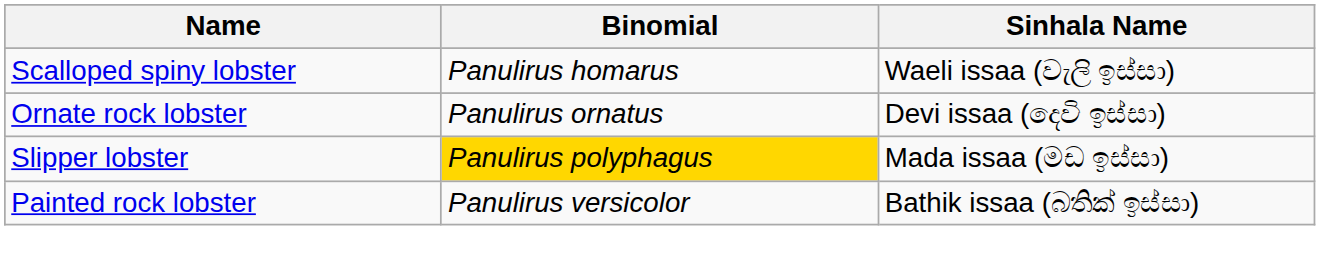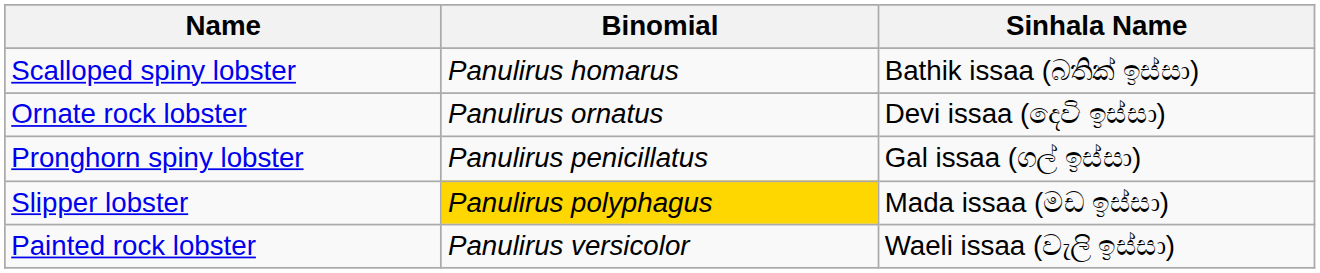 <table width=60% class="wikitable">
 <tr>
 <th width=20%>Name</th>
 <th width=20%>Binomial</th>
 <th width=20%>Sinhala Name</th>
 </tr>
 <tr>
 <td><a href='#'>Scalloped spiny lobster</a><br></td>
 <td><em>Panulirus homarus</em></td>
-<td>Waeli issaa (වැලි ඉස්සා)</td>
+<td>Bathik issaa (බතික් ඉස්සා)</td>
 </tr>
 <tr>
 <td><a href='#'>Ornate rock lobster</a><br></td>
 <td><em>Panulirus ornatus</em></td>
 <td>Devi issaa (දෙවි ඉස්සා)</td>
+</tr>
+<tr>
+<td><a href='#'>Pronghorn spiny lobster</a><br></td>
+<td><em>Panulirus penicillatus</em></td>
+<td>Gal issaa (ගල් ඉස්සා)</td>
 </tr>
 <tr>
 <td><a href='#'>Slipper lobster</a><br></td>
 <td style="background: gold;"><em>Panulirus polyphagus</em></td>
 <td>Mada issaa (මඩ ඉස්සා)</td>
 </tr>
 <tr>
 <td><a href='#'>Painted rock lobster</a><br></td>
 <td><em>Panulirus versicolor</em></td>
-<td>Bathik issaa (බතික් ඉස්සා)</td>
+<td>Waeli issaa (වැලි ඉස්සා)</td>
 </tr>
 </table>
